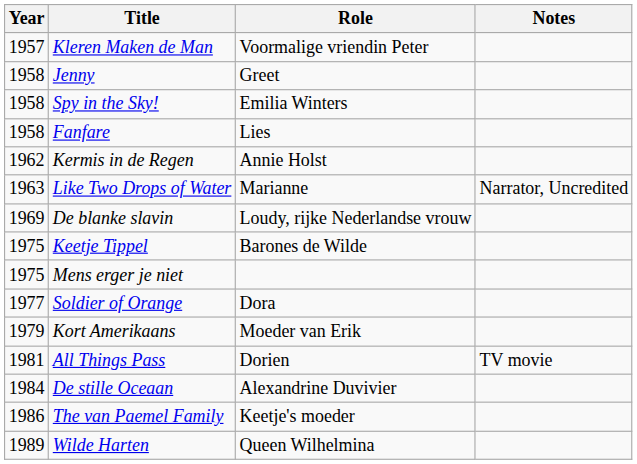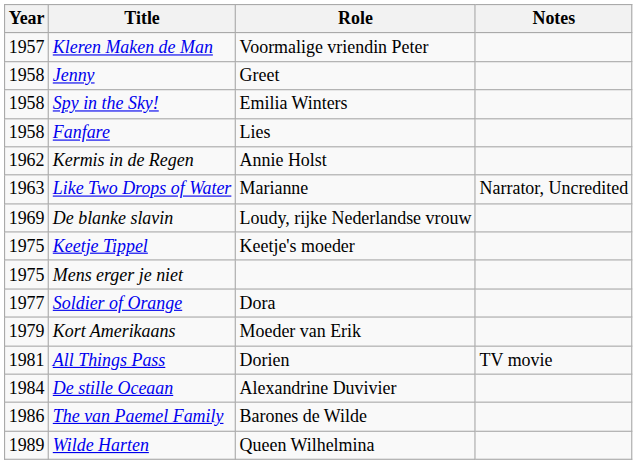 <table class="wikitable">
 <tr>
 <th>Year</th>
 <th>Title</th>
 <th>Role</th>
 <th>Notes</th>
 </tr>
 <tr>
 <td>1957</td>
 <td><em><a href='#'>Kleren Maken de Man</a></em></td>
 <td>Voormalige vriendin Peter</td>
 <td></td>
 </tr>
 <tr>
 <td>1958</td>
 <td><em><a href='#'>Jenny</a></em></td>
 <td>Greet</td>
 <td></td>
 </tr>
 <tr>
 <td>1958</td>
 <td><em><a href='#'>Spy in the Sky!</a></em></td>
 <td>Emilia Winters</td>
 <td></td>
 </tr>
 <tr>
 <td>1958</td>
 <td><em><a href='#'>Fanfare</a></em></td>
 <td>Lies</td>
 <td></td>
 </tr>
 <tr>
 <td>1962</td>
 <td><em>Kermis in de Regen</em></td>
 <td>Annie Holst</td>
 <td></td>
 </tr>
 <tr>
 <td>1963</td>
 <td><em><a href='#'>Like Two Drops of Water</a></em></td>
 <td>Marianne</td>
 <td>Narrator, Uncredited</td>
 </tr>
 <tr>
 <td>1969</td>
 <td><em>De blanke slavin</em></td>
 <td>Loudy, rijke Nederlandse vrouw</td>
 <td></td>
 </tr>
 <tr>
 <td>1975</td>
 <td><em><a href='#'>Keetje Tippel</a></em></td>
-<td>Barones de Wilde</td>
+<td>Keetje's moeder</td>
 <td></td>
 </tr>
 <tr>
 <td>1975</td>
 <td><em>Mens erger je niet</em></td>
 <td></td>
 <td></td>
 </tr>
 <tr>
 <td>1977</td>
 <td><em><a href='#'>Soldier of Orange</a></em></td>
 <td>Dora</td>
 <td></td>
 </tr>
 <tr>
 <td>1979</td>
 <td><em>Kort Amerikaans</em></td>
 <td>Moeder van Erik</td>
 <td></td>
 </tr>
 <tr>
 <td>1981</td>
 <td><em><a href='#'>All Things Pass</a></em></td>
 <td>Dorien</td>
 <td>TV movie</td>
 </tr>
 <tr>
 <td>1984</td>
 <td><em><a href='#'>De stille Oceaan</a></em></td>
 <td>Alexandrine Duvivier</td>
 <td></td>
 </tr>
 <tr>
 <td>1986</td>
 <td><em><a href='#'>The van Paemel Family</a></em></td>
-<td>Keetje's moeder</td>
+<td>Barones de Wilde</td>
 <td></td>
 </tr>
 <tr>
 <td>1989</td>
 <td><em><a href='#'>Wilde Harten</a></em></td>
 <td>Queen Wilhelmina</td>
 <td></td>
 </tr>
 </table>
